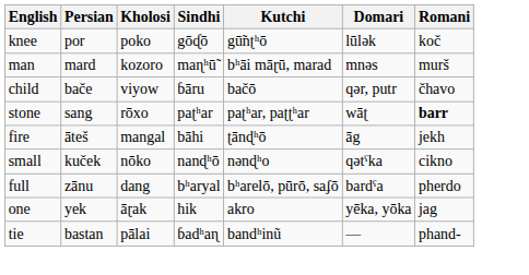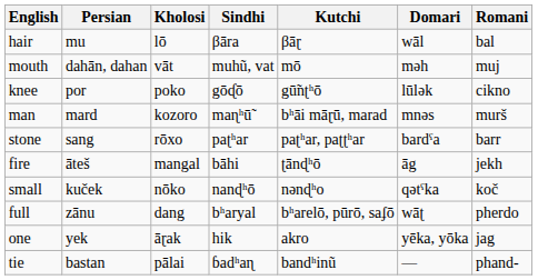 <table class=wikitable>
 <tr>
 <th>English</th>
 <th>Persian</th>
 <th>Kholosi</th>
 <th>Sindhi</th>
 <th>Kutchi</th>
 <th>Domari</th>
 <th>Romani</th>
 </tr>
 <tr>
+<td>hair</td>
+<td>mu</td>
+<td>lō</td>
+<td>βāra</td>
+<td>βāɽ</td>
+<td>wāl</td>
+<td>bal</td>
+</tr>
+<tr>
+<td>mouth</td>
+<td>dahān, dahan</td>
+<td>vāt</td>
+<td>muhũ, vat</td>
+<td>mō</td>
+<td>məh</td>
+<td>muj</td>
+</tr>
+<tr>
 <td>knee</td>
 <td>por</td>
 <td>poko</td>
 <td>gōᶑō</td>
 <td>gū̃nʈʰō</td>
 <td>lūlək</td>
-<td>koč</td>
+<td>cikno</td>
 </tr>
 <tr>
 <td>man</td>
 <td>mard</td>
 <td>kozoro</td>
 <td>maɳʰū̃</td>
 <td>bʰāi māɽū, marad</td>
 <td>mnəs</td>
 <td>murš</td>
 </tr>
 <tr>
-<td>child</td>
-<td>bače</td>
-<td>viyow</td>
-<td>ɓāru</td>
-<td>bačō</td>
-<td>qər, putr</td>
-<td>čhavo</td>
-</tr>
-<tr>
 <td>stone</td>
 <td>sang</td>
 <td>rōxo</td>
 <td>paʈʰar</td>
 <td>paʈʰar, paʈʈʰar</td>
-<td>wāʈ</td>
-<td><strong>barr</strong></td>
+<td>bardˤa</td>
+<td>barr</td>
 </tr>
 <tr>
 <td>fire</td>
 <td>āteš</td>
 <td>mangal</td>
 <td>bāhi</td>
 <td>ʈānɖʰō</td>
 <td>āg</td>
 <td>jekh</td>
 </tr>
 <tr>
 <td>small</td>
 <td>kuček</td>
 <td>nōko</td>
 <td>nanɖʰō</td>
 <td>nənɖʰo</td>
 <td>qətˤka</td>
-<td>cikno</td>
+<td>koč</td>
 </tr>
 <tr>
 <td>full</td>
 <td>zānu</td>
 <td>dang</td>
 <td>bʰaryal</td>
 <td>bʰarelō, pūrō, saʄō</td>
-<td>bardˤa</td>
+<td>wāʈ</td>
 <td>pherdo</td>
 </tr>
 <tr>
 <td>one</td>
 <td>yek</td>
 <td>āɽak</td>
 <td>hik</td>
 <td>akro</td>
 <td>yēka, yōka</td>
 <td>jag</td>
 </tr>
 <tr>
 <td>tie</td>
 <td>bastan</td>
 <td>pālai</td>
 <td>ɓadʰaɳ</td>
 <td>bandʰinũ</td>
 <td>—</td>
 <td>phand-</td>
 </tr>
 </table>
